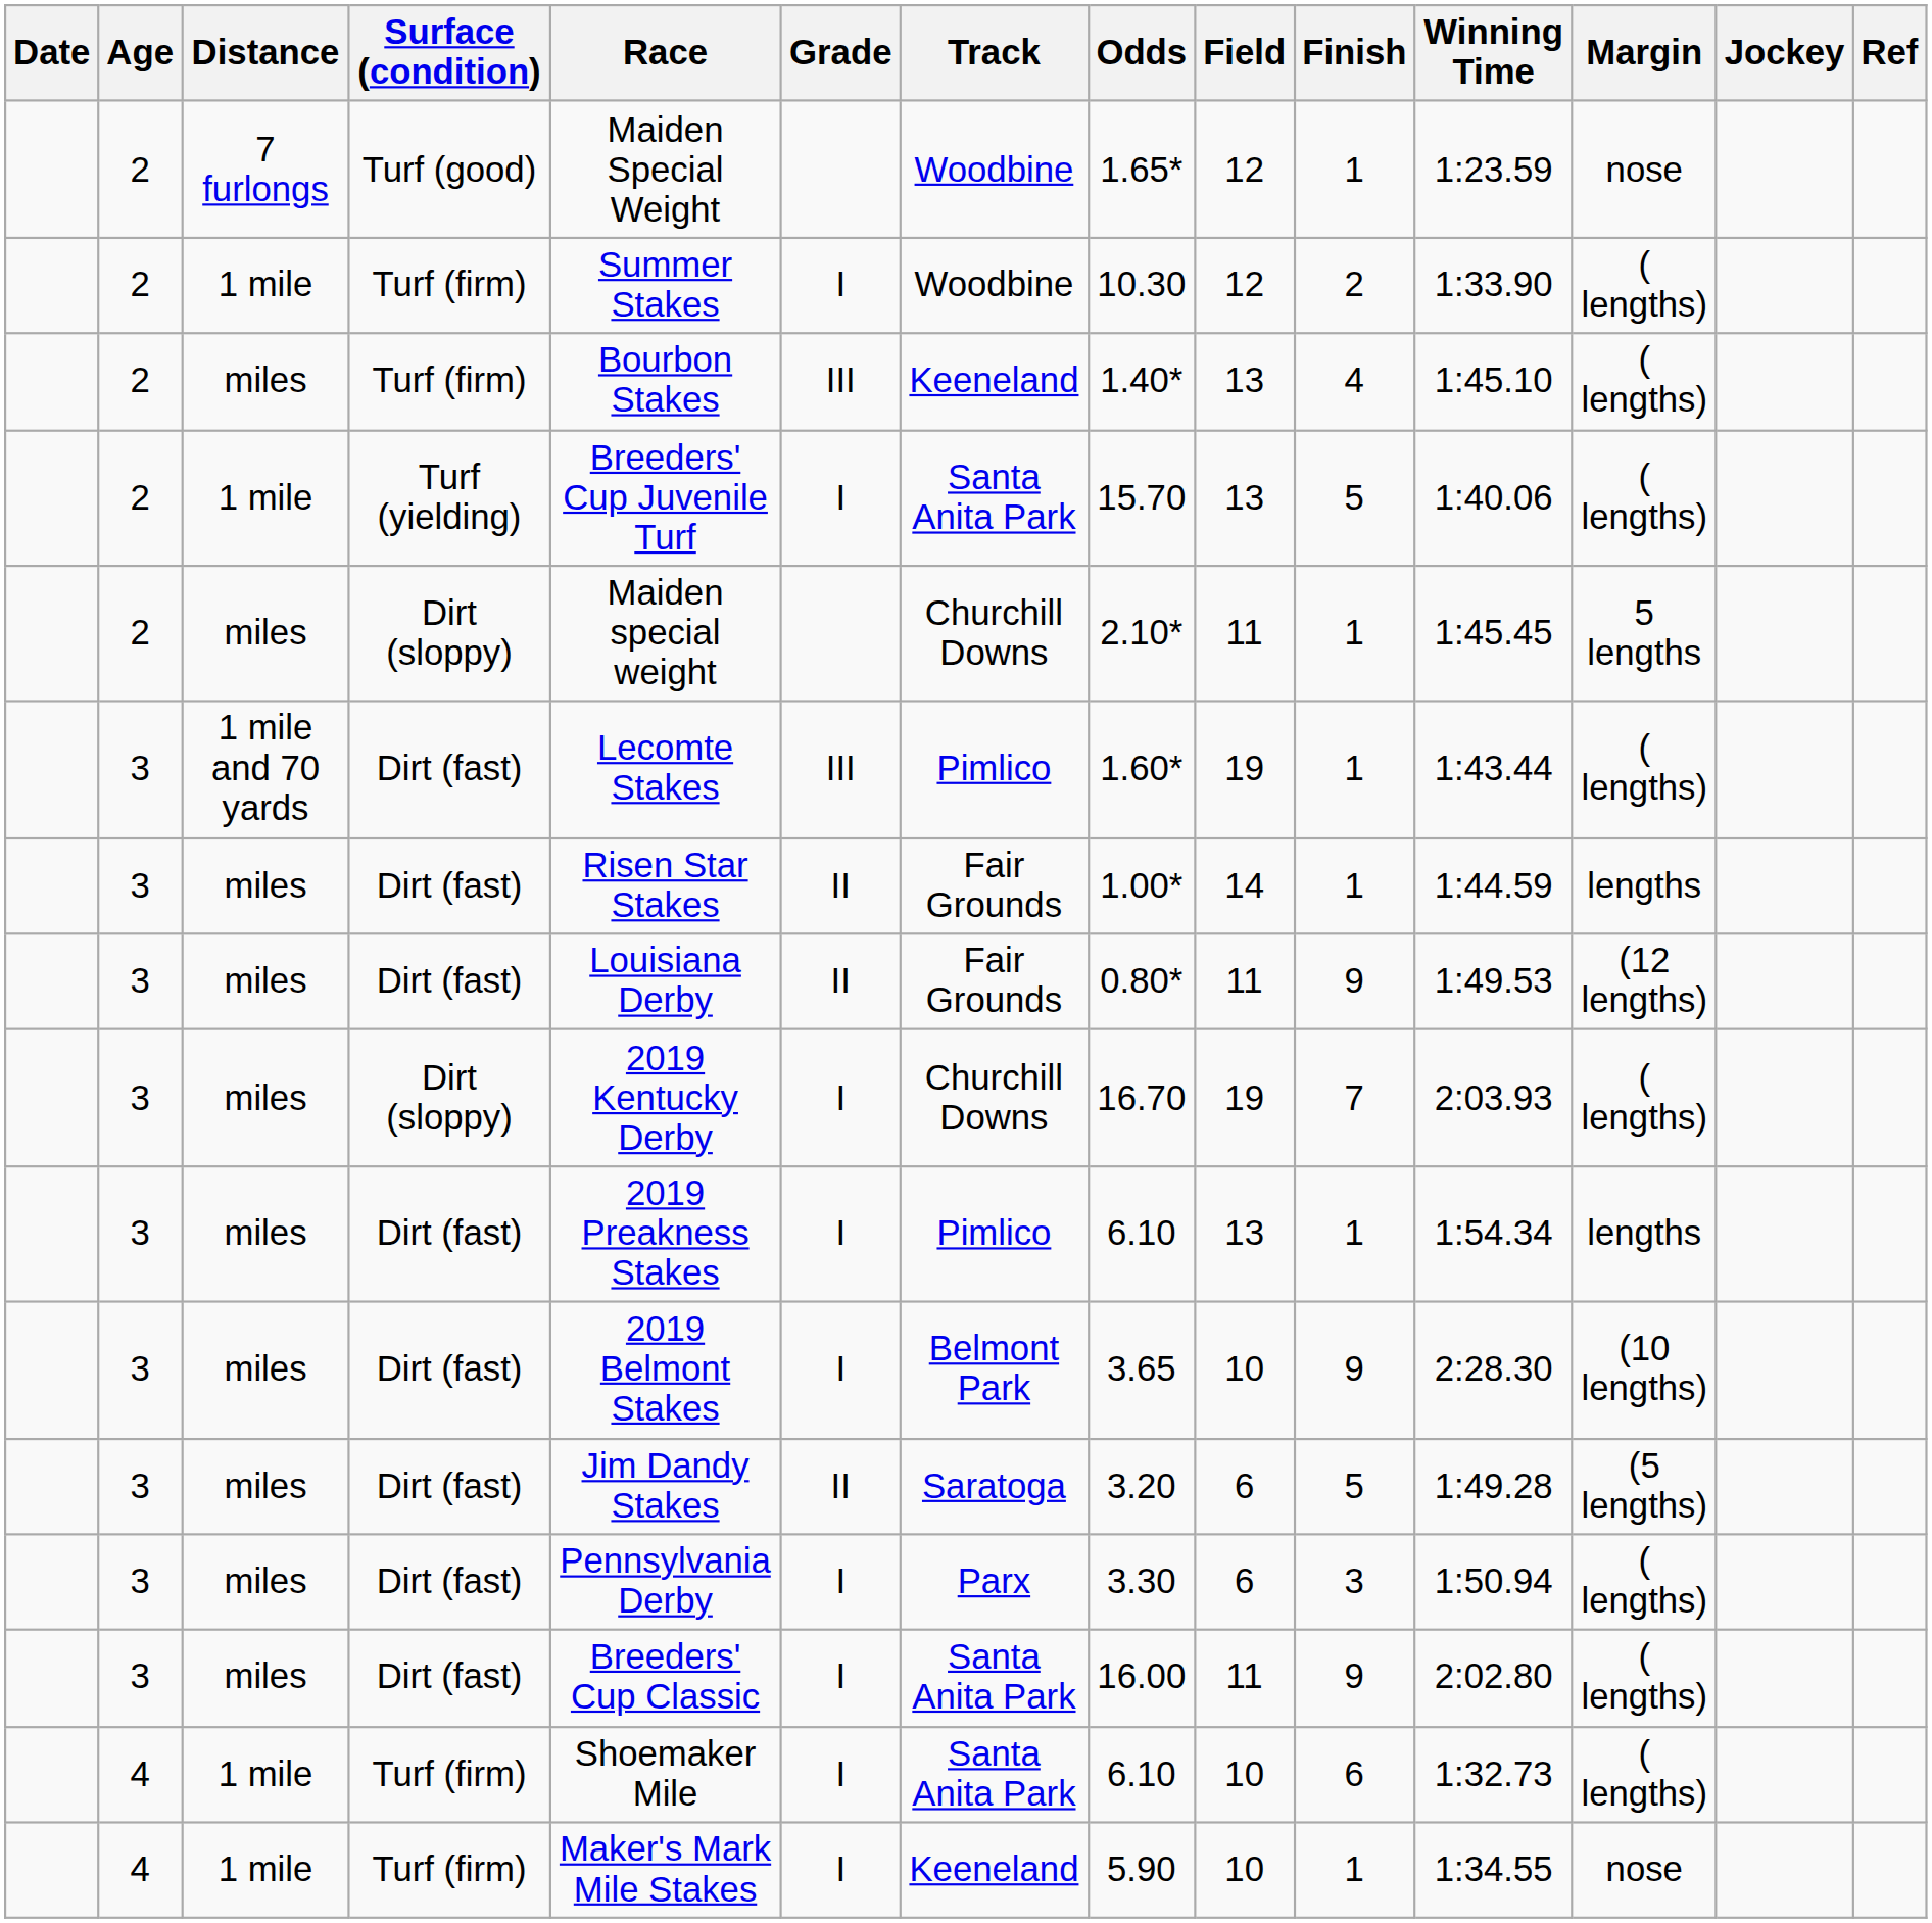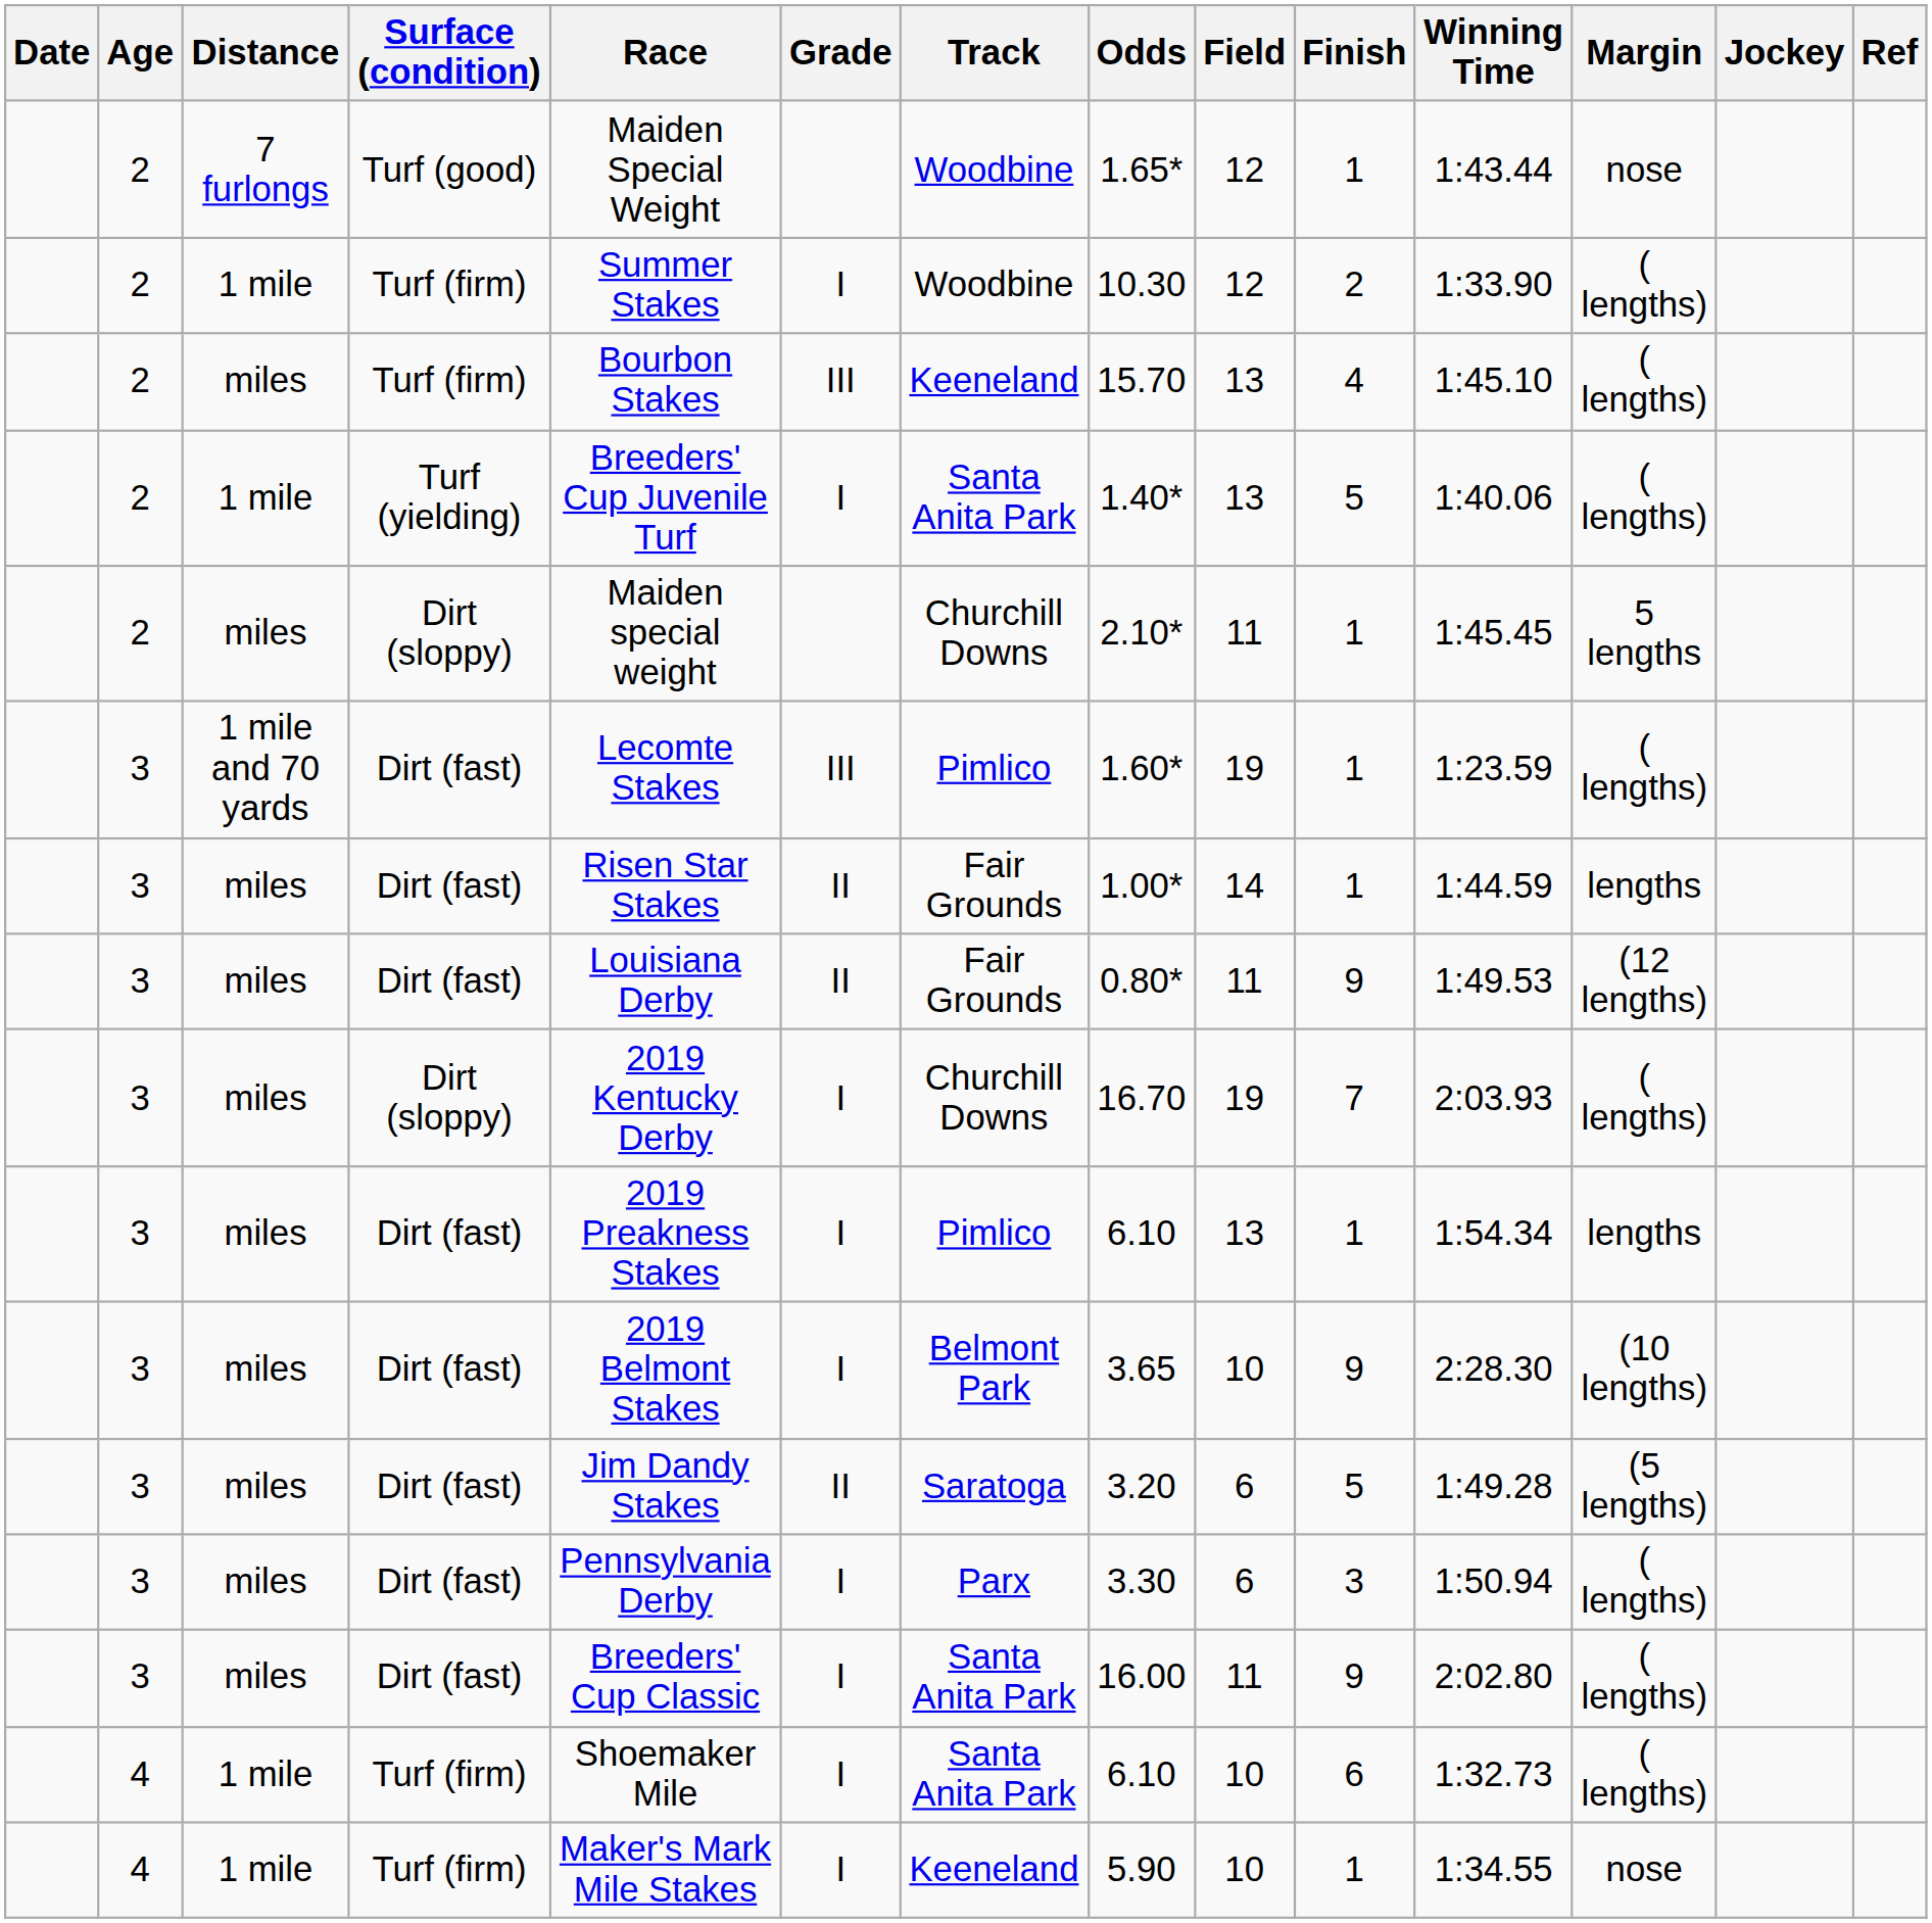 <table class = "wikitable sortable" style="text-align:center">
 <tr>
 <th>Date</th>
 <th>Age</th>
 <th>Distance</th>
 <th><a href='#'>Surface</a><br>(<a href='#'>condition</a>)</th>
 <th>Race</th>
 <th>Grade</th>
 <th>Track</th>
 <th>Odds</th>
 <th>Field</th>
 <th>Finish</th>
 <th>Winning Time</th>
 <th>Margin</th>
 <th>Jockey</th>
 <th>Ref</th>
 </tr>
 <tr>
 <td></td>
 <td>2</td>
 <td> 7 <a href='#'>furlongs</a></td>
 <td>Turf (good)</td>
 <td>Maiden Special Weight</td>
 <td></td>
 <td><a href='#'>Woodbine</a></td>
 <td>1.65*</td>
 <td>12</td>
 <td>1</td>
-<td>1:23.59</td>
+<td>1:43.44</td>
 <td>nose</td>
 <td></td>
 <td></td>
 </tr>
 <tr>
 <td></td>
 <td>2</td>
 <td> 1 mile</td>
 <td>Turf (firm)</td>
 <td><a href='#'>Summer Stakes</a></td>
 <td>I</td>
 <td>Woodbine</td>
 <td>10.30</td>
 <td>12</td>
 <td>2</td>
 <td>1:33.90</td>
 <td>( lengths)</td>
 <td></td>
 <td></td>
 </tr>
 <tr>
 <td></td>
 <td>2</td>
 <td>  miles</td>
 <td>Turf (firm)</td>
 <td><a href='#'>Bourbon Stakes</a></td>
 <td>III</td>
 <td><a href='#'>Keeneland</a></td>
-<td>1.40*</td>
+<td>15.70</td>
 <td>13</td>
 <td>4</td>
 <td>1:45.10</td>
 <td>( lengths)</td>
 <td></td>
 <td></td>
 </tr>
 <tr>
 <td></td>
 <td>2</td>
 <td> 1 mile</td>
 <td>Turf (yielding)</td>
 <td><a href='#'>Breeders' Cup Juvenile Turf</a></td>
 <td>I</td>
 <td><a href='#'>Santa Anita Park</a></td>
-<td>15.70</td>
+<td>1.40*</td>
 <td>13</td>
 <td>5</td>
 <td>1:40.06</td>
 <td>( lengths)</td>
 <td></td>
 <td></td>
 </tr>
 <tr>
 <td></td>
 <td>2</td>
 <td>  miles</td>
 <td>Dirt (sloppy)</td>
 <td>Maiden special weight</td>
 <td></td>
 <td>Churchill Downs</td>
 <td>2.10*</td>
 <td>11</td>
 <td>1</td>
 <td>1:45.45</td>
 <td>5 lengths</td>
 <td></td>
 <td></td>
 </tr>
 <tr>
 <td></td>
 <td>3</td>
 <td> 1 mile and 70 yards</td>
 <td>Dirt (fast)</td>
 <td><a href='#'>Lecomte Stakes</a></td>
 <td>III</td>
 <td><a href='#'>Pimlico</a></td>
 <td>1.60*</td>
 <td>19</td>
 <td>1</td>
-<td>1:43.44</td>
+<td>1:23.59</td>
 <td>( lengths)</td>
 <td></td>
 <td></td>
 </tr>
 <tr>
 <td></td>
 <td>3</td>
 <td>  miles</td>
 <td>Dirt (fast)</td>
 <td><a href='#'>Risen Star Stakes</a></td>
 <td>II</td>
 <td>Fair Grounds</td>
 <td>1.00*</td>
 <td>14</td>
 <td>1</td>
 <td>1:44.59</td>
 <td> lengths</td>
 <td></td>
 <td></td>
 </tr>
 <tr>
 <td></td>
 <td>3</td>
 <td>  miles</td>
 <td>Dirt (fast)</td>
 <td><a href='#'>Louisiana Derby</a></td>
 <td>II</td>
 <td>Fair Grounds</td>
 <td>0.80*</td>
 <td>11</td>
 <td>9</td>
 <td>1:49.53</td>
 <td>(12 lengths)</td>
 <td></td>
 <td></td>
 </tr>
 <tr>
 <td></td>
 <td>3</td>
 <td>  miles</td>
 <td>Dirt (sloppy)</td>
 <td><a href='#'>2019 Kentucky Derby</a></td>
 <td>I</td>
 <td>Churchill Downs</td>
 <td>16.70</td>
 <td>19</td>
 <td>7</td>
 <td>2:03.93</td>
 <td>( lengths)</td>
 <td></td>
 <td></td>
 </tr>
 <tr>
 <td></td>
 <td>3</td>
 <td>  miles</td>
 <td>Dirt (fast)</td>
 <td><a href='#'>2019 Preakness Stakes</a></td>
 <td>I</td>
 <td><a href='#'>Pimlico</a></td>
 <td>6.10</td>
 <td>13</td>
 <td>1</td>
 <td>1:54.34</td>
 <td> lengths</td>
 <td></td>
 <td></td>
 </tr>
 <tr>
 <td></td>
 <td>3</td>
 <td>  miles</td>
 <td>Dirt (fast)</td>
 <td><a href='#'>2019 Belmont Stakes</a></td>
 <td>I</td>
 <td><a href='#'>Belmont Park</a></td>
 <td>3.65</td>
 <td>10</td>
 <td>9</td>
 <td>2:28.30</td>
 <td>(10 lengths)</td>
 <td></td>
 <td></td>
 </tr>
 <tr>
 <td></td>
 <td>3</td>
 <td>  miles</td>
 <td>Dirt (fast)</td>
 <td><a href='#'>Jim Dandy Stakes</a></td>
 <td>II</td>
 <td><a href='#'>Saratoga</a></td>
 <td>3.20</td>
 <td>6</td>
 <td>5</td>
 <td>1:49.28</td>
 <td>(5 lengths)</td>
 <td></td>
 <td></td>
 </tr>
 <tr>
 <td></td>
 <td>3</td>
 <td>  miles</td>
 <td>Dirt (fast)</td>
 <td><a href='#'>Pennsylvania Derby</a></td>
 <td>I</td>
 <td><a href='#'>Parx</a></td>
 <td>3.30</td>
 <td>6</td>
 <td>3</td>
 <td>1:50.94</td>
 <td>( lengths)</td>
 <td></td>
 <td></td>
 </tr>
 <tr>
 <td></td>
 <td>3</td>
 <td>  miles</td>
 <td>Dirt (fast)</td>
 <td><a href='#'>Breeders' Cup Classic</a></td>
 <td>I</td>
 <td><a href='#'>Santa Anita Park</a></td>
 <td>16.00</td>
 <td>11</td>
 <td>9</td>
 <td>2:02.80</td>
 <td>( lengths)</td>
 <td></td>
 <td></td>
 </tr>
 <tr>
 <td></td>
 <td>4</td>
 <td> 1 mile</td>
 <td>Turf (firm)</td>
 <td>Shoemaker Mile</td>
 <td>I</td>
 <td><a href='#'>Santa Anita Park</a></td>
 <td>6.10</td>
 <td>10</td>
 <td>6</td>
 <td>1:32.73</td>
 <td>( lengths)</td>
 <td></td>
 <td></td>
 </tr>
 <tr>
 <td></td>
 <td>4</td>
 <td> 1 mile</td>
 <td>Turf (firm)</td>
 <td><a href='#'>Maker's Mark Mile Stakes</a></td>
 <td>I</td>
 <td><a href='#'>Keeneland</a></td>
 <td>5.90</td>
 <td>10</td>
 <td>1</td>
 <td>1:34.55</td>
 <td>nose</td>
 <td></td>
 <td></td>
 </tr>
 </table>
